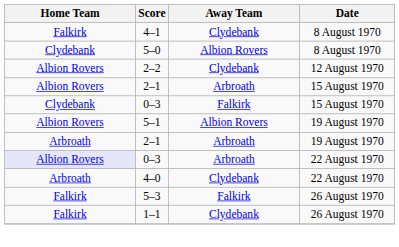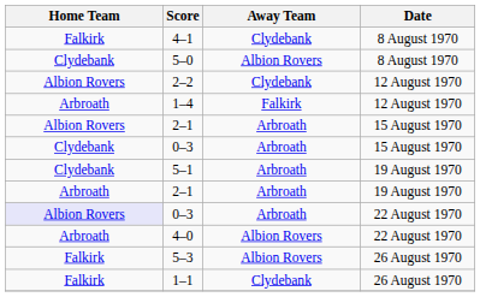 <table class="wikitable" style="text-align:center;">
 <tr>
 <th width=175>Home Team</th>
 <th width=20>Score</th>
 <th width=175>Away Team</th>
 <th width= 125>Date</th>
 </tr>
 <tr>
 <td><a href='#'>Falkirk</a></td>
 <td>4–1</td>
 <td><a href='#'>Clydebank</a></td>
 <td>8 August 1970</td>
 </tr>
 <tr>
 <td><a href='#'>Clydebank</a></td>
 <td>5–0</td>
 <td><a href='#'>Albion Rovers</a></td>
 <td>8 August 1970</td>
 </tr>
 <tr>
 <td><a href='#'>Albion Rovers</a></td>
 <td>2–2</td>
 <td><a href='#'>Clydebank</a></td>
 <td>12 August 1970</td>
 </tr>
 <tr>
+<td><a href='#'>Arbroath</a></td>
+<td>1–4</td>
+<td><a href='#'>Falkirk</a></td>
+<td>12 August 1970</td>
+</tr>
+<tr>
 <td><a href='#'>Albion Rovers</a></td>
 <td>2–1</td>
 <td><a href='#'>Arbroath</a></td>
 <td>15 August 1970</td>
 </tr>
 <tr>
 <td><a href='#'>Clydebank</a></td>
 <td>0–3</td>
-<td><a href='#'>Falkirk</a></td>
+<td><a href='#'>Arbroath</a></td>
 <td>15 August 1970</td>
 </tr>
 <tr>
-<td><a href='#'>Albion Rovers</a></td>
+<td><a href='#'>Clydebank</a></td>
 <td>5–1</td>
-<td><a href='#'>Albion Rovers</a></td>
+<td><a href='#'>Arbroath</a></td>
 <td>19 August 1970</td>
 </tr>
 <tr>
 <td><a href='#'>Arbroath</a></td>
 <td>2–1</td>
 <td><a href='#'>Arbroath</a></td>
 <td>19 August 1970</td>
 </tr>
 <tr>
 <td style="background: lavender;"><a href='#'>Albion Rovers</a></td>
 <td>0–3</td>
 <td><a href='#'>Arbroath</a></td>
 <td>22 August 1970</td>
 </tr>
 <tr>
 <td><a href='#'>Arbroath</a></td>
 <td>4–0</td>
-<td><a href='#'>Clydebank</a></td>
+<td><a href='#'>Albion Rovers</a></td>
 <td>22 August 1970</td>
 </tr>
 <tr>
 <td><a href='#'>Falkirk</a></td>
 <td>5–3</td>
-<td><a href='#'>Falkirk</a></td>
+<td><a href='#'>Albion Rovers</a></td>
 <td>26 August 1970</td>
 </tr>
 <tr>
 <td><a href='#'>Falkirk</a></td>
 <td>1–1</td>
 <td><a href='#'>Clydebank</a></td>
 <td>26 August 1970</td>
 </tr>
 <tr>
 </tr>
 </table>
